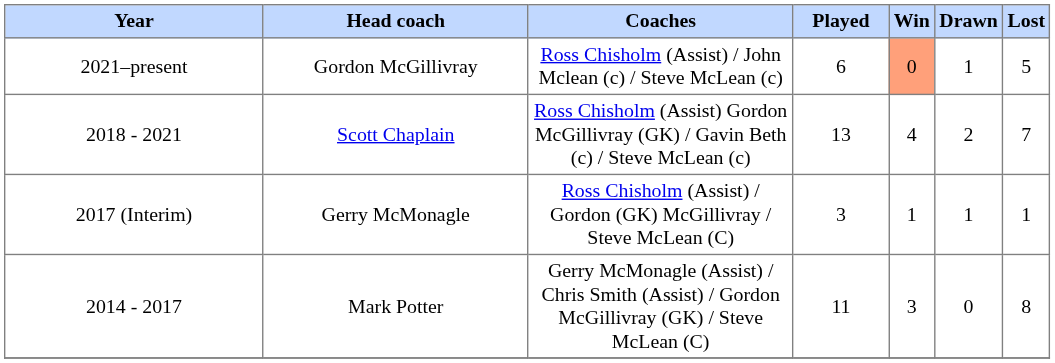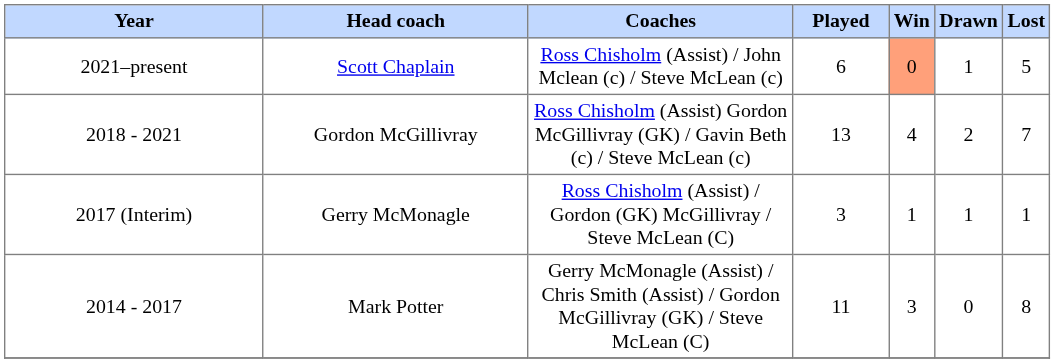 <table border=1 style="border-collapse:collapse; font-size:90%;" cellpadding=3 cellspacing=0 width=60%>
 <tr bgcolor=#C1D8FF>
 <th width=30%>Year</th>
 <th width=30%>Head coach</th>
 <th width=30%>Coaches</th>
 <th width=15%>Played</th>
 <th width=15%>Win</th>
 <th width=15%>Drawn</th>
 <th width=30%>Lost</th>
 </tr>
 <tr align=center>
 <td>2021–present</td>
-<td>Gordon McGillivray</td>
+<td><a href='#'>Scott Chaplain</a></td>
 <td><a href='#'>Ross Chisholm</a> (Assist) / John Mclean (c) / Steve McLean (c)</td>
 <td>6</td>
 <td style="background: lightsalmon;">0</td>
 <td>1</td>
 <td>5</td>
 </tr>
 <tr align=center>
 <td>2018 - 2021</td>
-<td><a href='#'>Scott Chaplain</a></td>
+<td>Gordon McGillivray</td>
 <td><a href='#'>Ross Chisholm</a> (Assist) Gordon McGillivray (GK) / Gavin Beth (c) / Steve McLean (c)</td>
 <td>13</td>
 <td>4</td>
 <td>2</td>
 <td>7</td>
 </tr>
 <tr align=center>
 <td>2017 (Interim)</td>
 <td>Gerry McMonagle</td>
 <td><a href='#'>Ross Chisholm</a> (Assist) / Gordon (GK) McGillivray / Steve McLean (C)</td>
 <td>3</td>
 <td>1</td>
 <td>1</td>
 <td>1</td>
 </tr>
 <tr align=center>
 <td>2014 - 2017</td>
 <td>Mark Potter</td>
 <td>Gerry McMonagle (Assist) / Chris Smith (Assist) / Gordon McGillivray (GK) / Steve McLean (C)</td>
 <td>11</td>
 <td>3</td>
 <td>0</td>
 <td>8</td>
 </tr>
 <tr align=center>
 </tr>
 <tr>
 </tr>
 </table>
